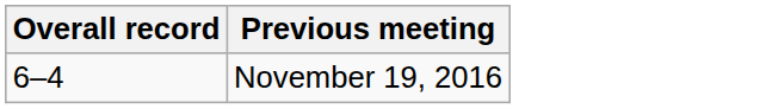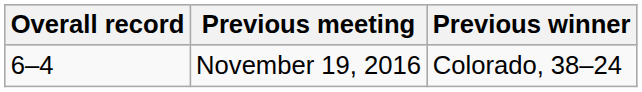 <table class="wikitable">
 <tr>
 <th>Overall record</th>
 <th>Previous meeting</th>
+<th>Previous winner</th>
 </tr>
 <tr>
 <td>6–4</td>
 <td>November 19, 2016</td>
+<td>Colorado, 38–24</td>
 </tr>
 </table>
